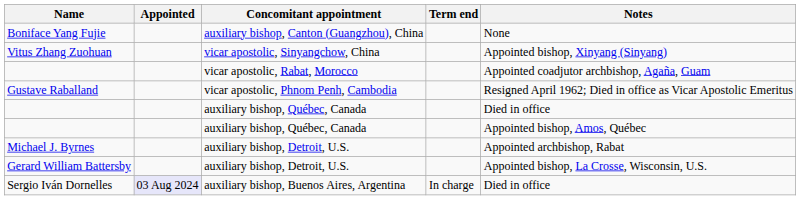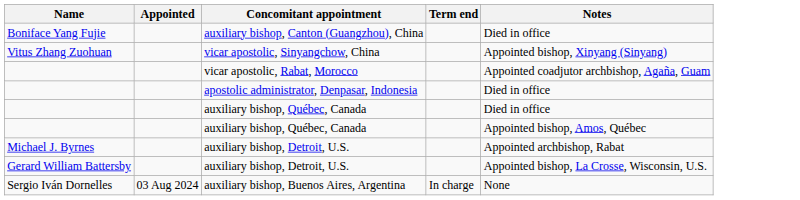 <table class="wikitable sortable">
 <tr>
 <th scope="col">Name</th>
 <th scope="col">Appointed</th>
 <th scope="col">Concomitant appointment</th>
 <th scope="col">Term end</th>
 <th scope="col" class="unsortable">Notes</th>
 </tr>
 <tr>
 <td><a href='#'>Boniface Yang Fujie</a></td>
 <td></td>
 <td><a href='#'>auxiliary bishop</a>, <a href='#'>Canton (Guangzhou)</a>, China</td>
 <td></td>
-<td>None</td>
+<td>Died in office</td>
 </tr>
 <tr>
 <td><a href='#'>Vitus Zhang Zuohuan</a></td>
 <td></td>
 <td><a href='#'>vicar apostolic</a>, <a href='#'>Sinyangchow</a>, China</td>
 <td></td>
 <td>Appointed bishop, <a href='#'>Xinyang (Sinyang)</a></td>
 </tr>
 <tr>
 <td></td>
 <td></td>
 <td>vicar apostolic, <a href='#'>Rabat</a>, <a href='#'>Morocco</a></td>
 <td></td>
 <td>Appointed coadjutor archbishop, <a href='#'>Agaña</a>, <a href='#'>Guam</a></td>
 </tr>
 <tr>
-<td><a href='#'>Gustave Raballand</a></td>
 <td></td>
-<td>vicar apostolic, <a href='#'>Phnom Penh</a>, <a href='#'>Cambodia</a></td>
 <td></td>
-<td>Resigned April 1962; Died in office as Vicar Apostolic Emeritus</td>
+<td><a href='#'>apostolic administrator</a>, <a href='#'>Denpasar</a>, <a href='#'>Indonesia</a></td>
+<td></td>
+<td>Died in office</td>
 </tr>
 <tr>
 <td></td>
 <td></td>
 <td>auxiliary bishop, <a href='#'>Québec</a>, Canada</td>
 <td></td>
 <td>Died in office</td>
 </tr>
 <tr>
 <td></td>
 <td></td>
 <td>auxiliary bishop, Québec, Canada</td>
 <td></td>
 <td>Appointed bishop, <a href='#'>Amos</a>, Québec</td>
 </tr>
 <tr>
 <td><a href='#'>Michael J. Byrnes</a></td>
 <td></td>
 <td>auxiliary bishop, <a href='#'>Detroit</a>, U.S.</td>
 <td></td>
 <td>Appointed archbishop, Rabat</td>
 </tr>
 <tr>
 <td><a href='#'>Gerard William Battersby</a></td>
 <td></td>
 <td>auxiliary bishop, Detroit, U.S.</td>
 <td></td>
 <td>Appointed bishop, <a href='#'>La Crosse</a>, Wisconsin, U.S.</td>
 </tr>
 <tr>
 <td>Sergio Iván Dornelles</td>
-<td style="background: lavender;">03 Aug 2024</td>
+<td>03 Aug 2024</td>
 <td>auxiliary bishop, Buenos Aires, Argentina</td>
 <td>In charge</td>
-<td>Died in office</td>
+<td>None</td>
 </tr>
 </table>
